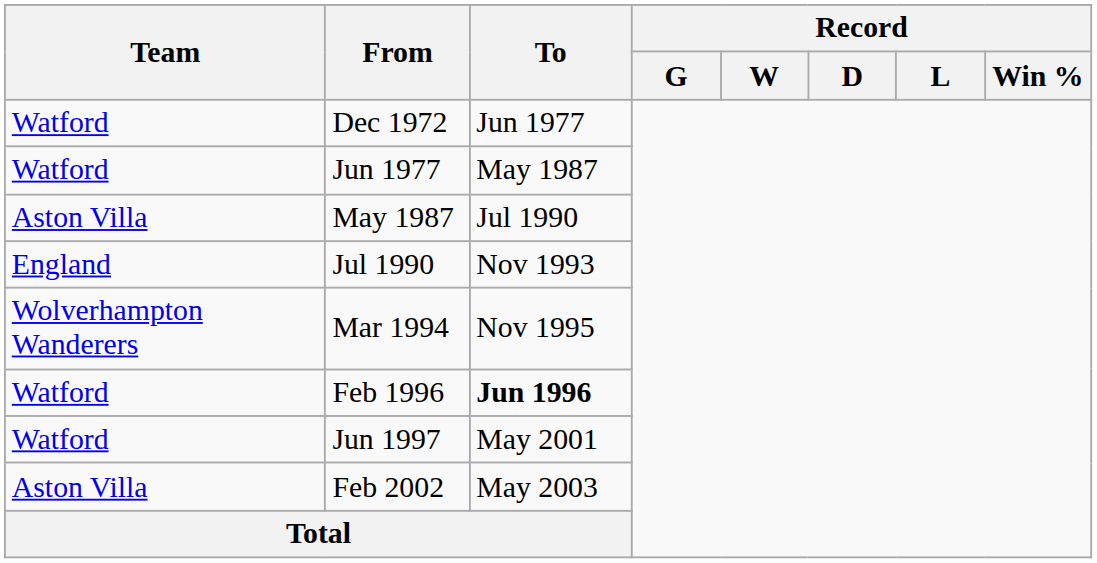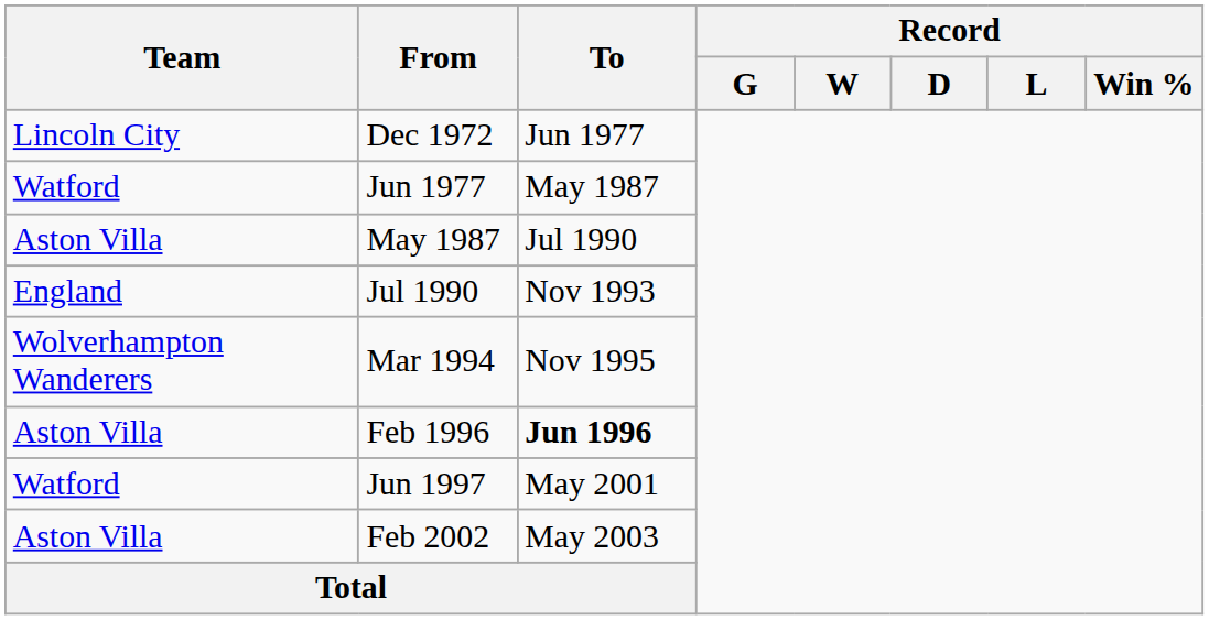 <table class="wikitable" style="text-align: center">
 <tr>
 <th rowspan="2!" style="width:165px;">Team</th>
 <th rowspan="2!" style="width:70px;">From</th>
 <th rowspan="2!" style="width:80px;">To</th>
 <th colspan=5>Record</th>
 </tr>
 <tr>
 <th width=40>G</th>
 <th width=40>W</th>
 <th width=40>D</th>
 <th width=40>L</th>
 <th width=50>Win %</th>
 </tr>
 <tr>
-<td align=left><a href='#'>Watford</a></td>
+<td align=left><a href='#'>Lincoln City</a></td>
 <td align=left>Dec 1972</td>
 <td align=left>Jun 1977<br></td>
 </tr>
 <tr>
 <td align=left><a href='#'>Watford</a></td>
 <td align=left>Jun 1977</td>
 <td align=left>May 1987<br></td>
 </tr>
 <tr>
 <td align=left><a href='#'>Aston Villa</a></td>
 <td align=left>May 1987</td>
 <td align=left>Jul 1990<br></td>
 </tr>
 <tr>
 <td align=left><a href='#'>England</a></td>
 <td align=left>Jul 1990</td>
 <td align=left>Nov 1993<br></td>
 </tr>
 <tr>
 <td align=left><a href='#'>Wolverhampton Wanderers</a></td>
 <td align=left>Mar 1994</td>
 <td align=left>Nov 1995<br></td>
 </tr>
 <tr>
-<td align=left><a href='#'>Watford</a></td>
+<td align=left><a href='#'>Aston Villa</a></td>
 <td align=left>Feb 1996</td>
 <td align=left><strong>Jun 1996<br></strong></td>
 </tr>
 <tr>
 <td align=left><a href='#'>Watford</a></td>
 <td align=left>Jun 1997</td>
 <td align=left>May 2001<br></td>
 </tr>
 <tr>
 <td align=left><a href='#'>Aston Villa</a></td>
 <td align=left>Feb 2002</td>
 <td align=left>May 2003<br></td>
 </tr>
 <tr>
 <th colspan=3>Total<br></th>
 </tr>
 </table>
